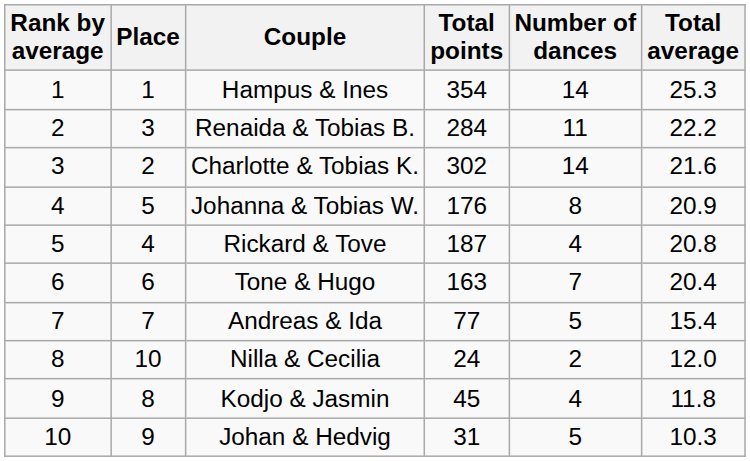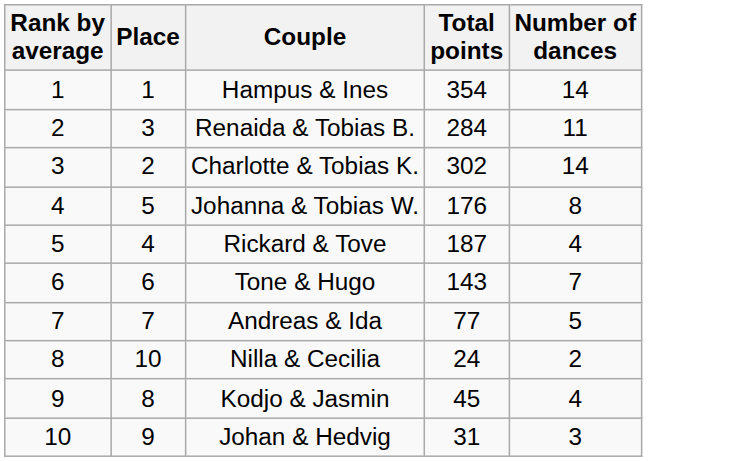 <table class="wikitable sortable" style="text-align:center;">
 <tr>
 <th>Rank by<br>average</th>
 <th>Place</th>
 <th>Couple</th>
 <th>Total<br>points</th>
 <th>Number of<br>dances</th>
-<th>Total<br>average</th>
 </tr>
 <tr>
 <td>1</td>
 <td>1</td>
 <td>Hampus & Ines</td>
 <td>354</td>
 <td>14</td>
-<td>25.3</td>
 </tr>
 <tr>
 <td>2</td>
 <td>3</td>
 <td>Renaida & Tobias B.</td>
 <td>284</td>
 <td>11</td>
-<td>22.2</td>
 </tr>
 <tr>
 <td>3</td>
 <td>2</td>
 <td>Charlotte & Tobias K.</td>
 <td>302</td>
 <td>14</td>
-<td>21.6</td>
 </tr>
 <tr>
 <td>4</td>
 <td>5</td>
 <td>Johanna & Tobias W.</td>
 <td>176</td>
 <td>8</td>
-<td>20.9</td>
 </tr>
 <tr>
 <td>5</td>
 <td>4</td>
 <td>Rickard & Tove</td>
 <td>187</td>
 <td>4</td>
-<td>20.8</td>
 </tr>
 <tr>
 <td>6</td>
 <td>6</td>
 <td>Tone & Hugo</td>
-<td>163</td>
+<td>143</td>
 <td>7</td>
-<td>20.4</td>
 </tr>
 <tr>
 <td>7</td>
 <td>7</td>
 <td>Andreas & Ida</td>
 <td>77</td>
 <td>5</td>
-<td>15.4</td>
 </tr>
 <tr>
 <td>8</td>
 <td>10</td>
 <td>Nilla & Cecilia</td>
 <td>24</td>
 <td>2</td>
-<td>12.0</td>
 </tr>
 <tr>
 <td>9</td>
 <td>8</td>
 <td>Kodjo & Jasmin</td>
 <td>45</td>
 <td>4</td>
-<td>11.8</td>
 </tr>
 <tr>
 <td>10</td>
 <td>9</td>
 <td>Johan & Hedvig</td>
 <td>31</td>
-<td>5</td>
-<td>10.3</td>
+<td>3</td>
 </tr>
 </table>
